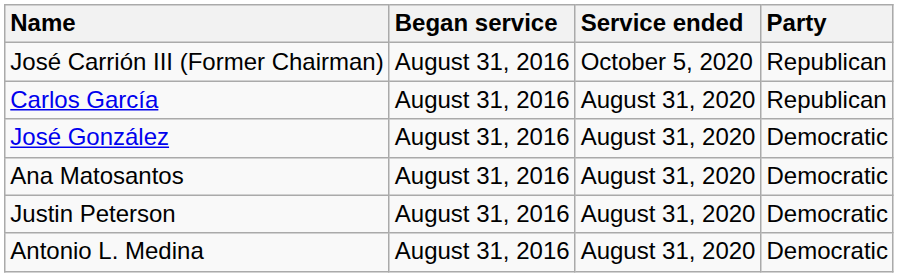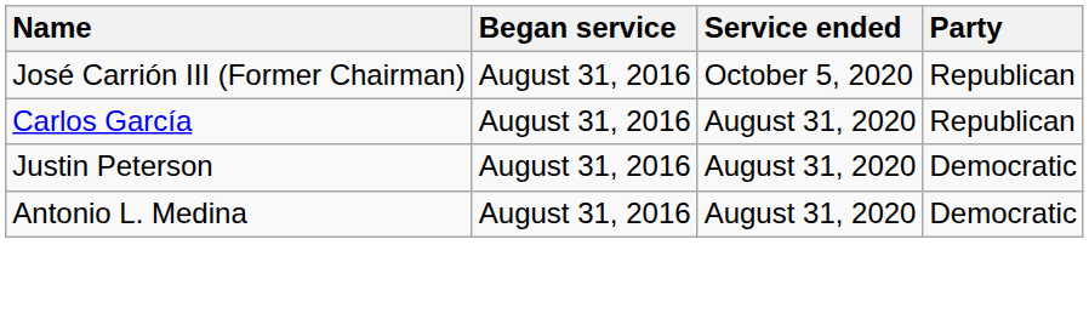 <table class="wikitable sortable mw-collapsible">
 <tr>
 <th style="text-align: left">Name</th>
 <th style="text-align: left" data-sort-type="date">Began service</th>
 <th style="text-align: left" data-sort-type="date">Service ended</th>
 <th style="text-align: left">Party</th>
 </tr>
 <tr>
 <td data-sort-value="Carrion, Jose">José Carrión III (Former Chairman)</td>
 <td>August 31, 2016</td>
 <td>October 5, 2020</td>
 <td>Republican</td>
 </tr>
 <tr>
 <td data-sort-value="Garcia, Carlos"><a href='#'>Carlos García</a></td>
 <td>August 31, 2016</td>
 <td>August 31, 2020</td>
 <td>Republican</td>
 </tr>
 <tr>
-<td data-sort-value="Gonzalez, Jose"><a href='#'>José González</a></td>
-<td>August 31, 2016</td>
-<td>August 31, 2020</td>
-<td>Democratic</td>
-</tr>
-<tr>
-<td data-sort-value="Matosantos, Ana">Ana Matosantos</td>
-<td>August 31, 2016</td>
-<td>August 31, 2020</td>
-<td>Democratic</td>
-</tr>
-<tr>
 <td data-sort-value="Peterson, Justin">Justin Peterson</td>
 <td>August 31, 2016</td>
 <td>August 31, 2020</td>
 <td>Democratic</td>
 </tr>
 <tr>
 <td data-sort-value="Medina, Antonio">Antonio L. Medina</td>
 <td>August 31, 2016</td>
 <td>August 31, 2020</td>
 <td>Democratic</td>
 </tr>
 </table>
